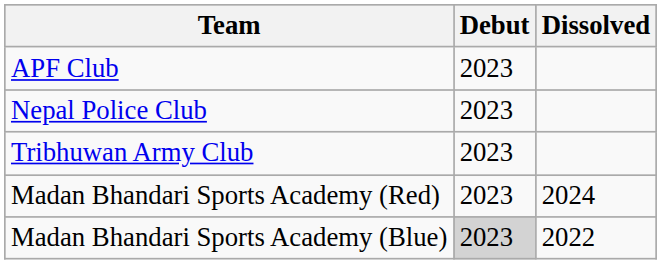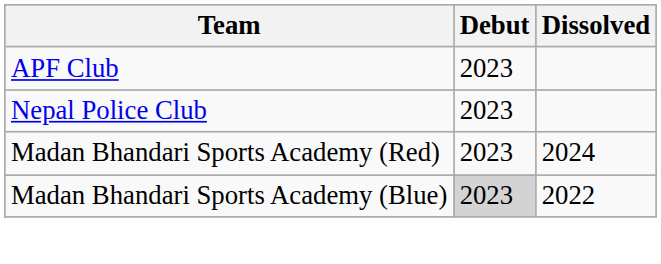 <table class="wikitable">
 <tr>
 <th>Team</th>
 <th>Debut</th>
 <th>Dissolved</th>
 </tr>
 <tr>
 <td><a href='#'>APF Club</a></td>
 <td>2023</td>
 <td></td>
 </tr>
 <tr>
 <td><a href='#'>Nepal Police Club</a></td>
 <td>2023</td>
 <td></td>
 </tr>
 <tr>
-<td><a href='#'>Tribhuwan Army Club</a></td>
-<td>2023</td>
-<td></td>
-</tr>
-<tr>
 <td>Madan Bhandari Sports Academy (Red)</td>
 <td>2023</td>
 <td>2024</td>
 </tr>
 <tr>
 <td>Madan Bhandari Sports Academy (Blue)</td>
 <td style="background: lightgrey;">2023</td>
 <td>2022</td>
 </tr>
 </table>
